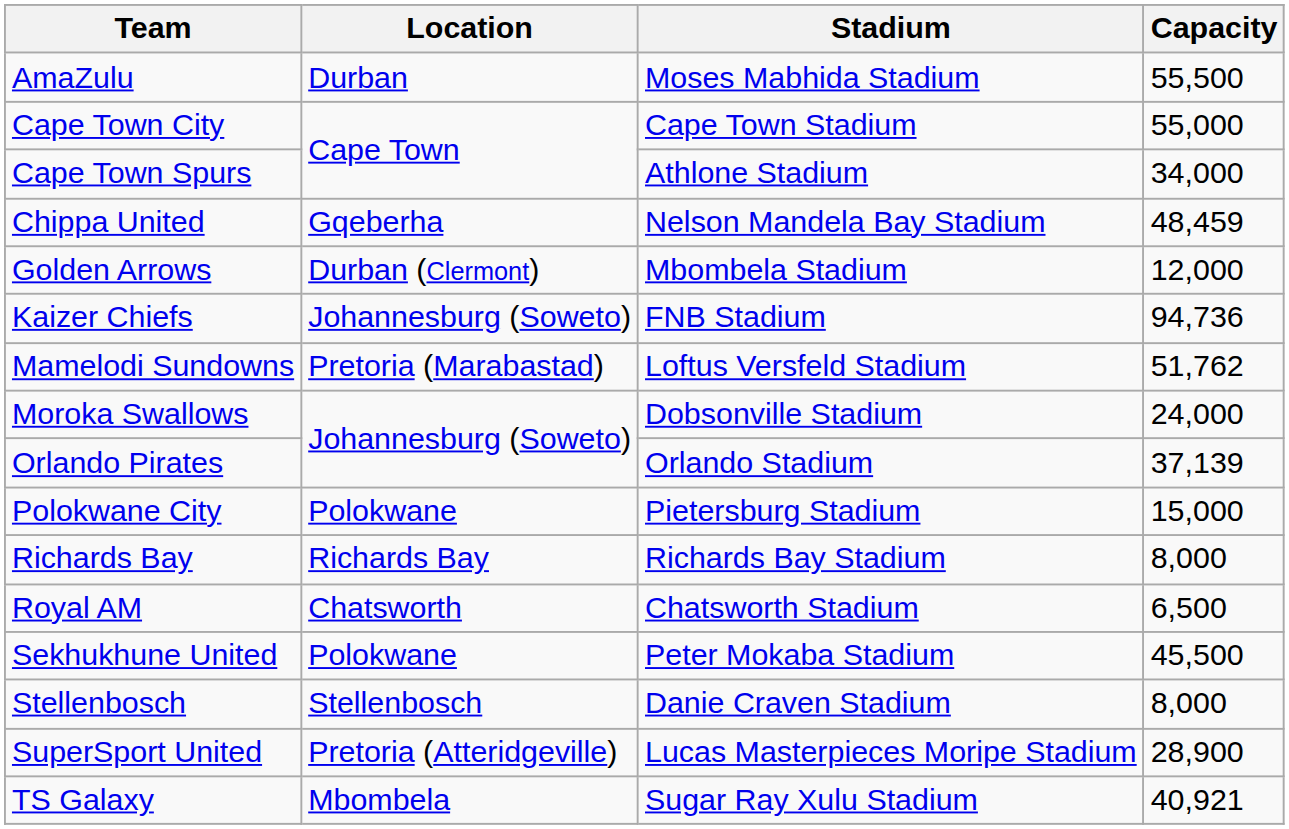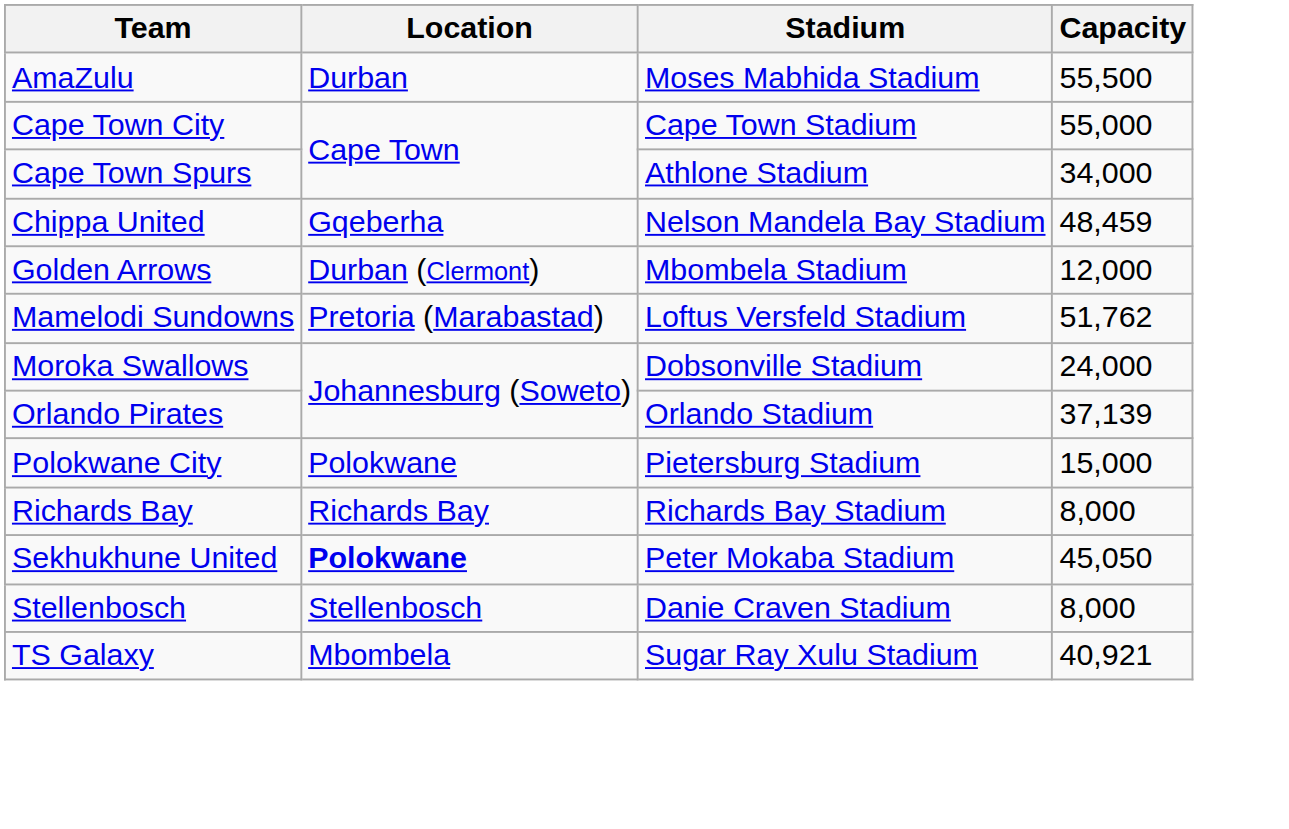 <table class="wikitable sortable">
 <tr>
 <th>Team</th>
 <th>Location</th>
 <th>Stadium</th>
 <th>Capacity</th>
 </tr>
 <tr>
 <td><a href='#'>AmaZulu</a></td>
 <td><a href='#'>Durban</a></td>
 <td><a href='#'>Moses Mabhida Stadium</a></td>
 <td>55,500</td>
 </tr>
 <tr>
 <td><a href='#'>Cape Town City</a></td>
 <td rowspan="2"><a href='#'>Cape Town</a></td>
 <td><a href='#'>Cape Town Stadium</a></td>
 <td>55,000</td>
 </tr>
 <tr>
 <td><a href='#'>Cape Town Spurs</a></td>
 <td><a href='#'>Athlone Stadium</a></td>
 <td>34,000</td>
 </tr>
 <tr>
 <td><a href='#'>Chippa United</a></td>
 <td><a href='#'>Gqeberha</a></td>
 <td><a href='#'>Nelson Mandela Bay Stadium</a></td>
 <td>48,459</td>
 </tr>
 <tr>
 <td><a href='#'>Golden Arrows</a></td>
 <td><a href='#'>Durban</a> (<a href='#'><small>Clermont</small></a>)</td>
 <td><a href='#'>Mbombela Stadium</a></td>
 <td>12,000</td>
 </tr>
 <tr>
-<td><a href='#'>Kaizer Chiefs</a></td>
-<td><a href='#'>Johannesburg</a> (<a href='#'>Soweto</a>)</td>
-<td><a href='#'>FNB Stadium</a></td>
-<td>94,736</td>
-</tr>
-<tr>
 <td><a href='#'>Mamelodi Sundowns</a></td>
 <td><a href='#'>Pretoria</a> (<a href='#'>Marabastad</a>)</td>
 <td><a href='#'>Loftus Versfeld Stadium</a></td>
 <td>51,762</td>
 </tr>
 <tr>
 <td><a href='#'>Moroka Swallows</a></td>
 <td rowspan="2"><a href='#'>Johannesburg</a> (<a href='#'>Soweto</a>)</td>
 <td><a href='#'>Dobsonville Stadium</a></td>
 <td>24,000</td>
 </tr>
 <tr>
 <td><a href='#'>Orlando Pirates</a></td>
 <td><a href='#'>Orlando Stadium</a></td>
 <td>37,139</td>
 </tr>
 <tr>
 <td><a href='#'>Polokwane City</a></td>
 <td><a href='#'>Polokwane</a></td>
 <td><a href='#'>Pietersburg Stadium</a></td>
 <td>15,000</td>
 </tr>
 <tr>
 <td><a href='#'>Richards Bay</a></td>
 <td><a href='#'>Richards Bay</a></td>
 <td><a href='#'>Richards Bay Stadium</a></td>
 <td>8,000</td>
 </tr>
 <tr>
-<td><a href='#'>Royal AM</a></td>
-<td><a href='#'>Chatsworth</a></td>
-<td><a href='#'>Chatsworth Stadium</a></td>
-<td>6,500</td>
-</tr>
-<tr>
 <td><a href='#'>Sekhukhune United</a></td>
-<td><a href='#'>Polokwane</a></td>
+<td><strong><a href='#'>Polokwane</a></strong></td>
 <td><a href='#'>Peter Mokaba Stadium</a></td>
-<td>45,500</td>
+<td>45,050</td>
 </tr>
 <tr>
 <td><a href='#'>Stellenbosch</a></td>
 <td><a href='#'>Stellenbosch</a></td>
 <td><a href='#'>Danie Craven Stadium</a></td>
 <td>8,000</td>
 </tr>
 <tr>
-<td><a href='#'>SuperSport United</a></td>
-<td><a href='#'>Pretoria</a> (<a href='#'>Atteridgeville</a>)</td>
-<td><a href='#'>Lucas Masterpieces Moripe Stadium</a></td>
-<td>28,900</td>
-</tr>
-<tr>
 <td><a href='#'>TS Galaxy</a></td>
 <td><a href='#'>Mbombela</a></td>
 <td><a href='#'>Sugar Ray Xulu Stadium</a></td>
 <td>40,921</td>
 </tr>
 </table>
